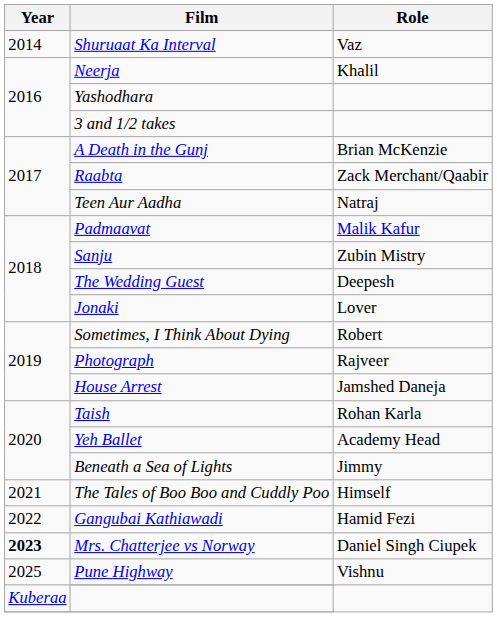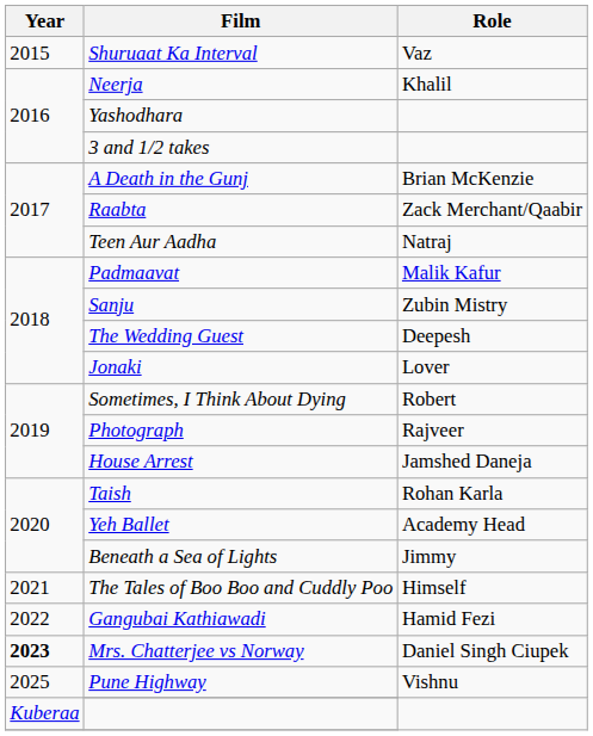 <table class="wikitable">
 <tr>
 <th>Year</th>
 <th>Film</th>
 <th>Role</th>
 </tr>
 <tr>
-<td>2014</td>
+<td>2015</td>
 <td><em><a href='#'>Shuruaat Ka Interval</a></em></td>
 <td>Vaz</td>
 </tr>
 <tr>
 <td rowspan="3">2016</td>
 <td><em><a href='#'>Neerja</a></em></td>
 <td>Khalil</td>
 </tr>
 <tr>
 <td><em>Yashodhara</em></td>
 <td></td>
 </tr>
 <tr>
 <td><em>3 and 1/2 takes</em></td>
 <td></td>
 </tr>
 <tr>
 <td rowspan="3">2017</td>
 <td><em><a href='#'>A Death in the Gunj</a></em></td>
 <td>Brian McKenzie</td>
 </tr>
 <tr>
 <td><a href='#'><em>Raabta</em></a></td>
 <td>Zack Merchant/Qaabir</td>
 </tr>
 <tr>
 <td><em>Teen Aur Aadha</em></td>
 <td>Natraj</td>
 </tr>
 <tr>
 <td rowspan="4">2018</td>
 <td><em><a href='#'>Padmaavat</a></em></td>
 <td><a href='#'>Malik Kafur</a></td>
 </tr>
 <tr>
 <td><em><a href='#'>Sanju</a></em></td>
 <td>Zubin Mistry</td>
 </tr>
 <tr>
 <td><a href='#'><em>The Wedding Guest</em></a></td>
 <td>Deepesh</td>
 </tr>
 <tr>
 <td><a href='#'><em>Jonaki</em></a></td>
 <td>Lover</td>
 </tr>
 <tr>
 <td rowspan="3">2019</td>
 <td><em>Sometimes, I Think About Dying</em></td>
 <td>Robert</td>
 </tr>
 <tr>
 <td><a href='#'><em>Photograph</em></a></td>
 <td>Rajveer</td>
 </tr>
 <tr>
 <td><a href='#'><em>House Arrest</em></a></td>
 <td>Jamshed Daneja</td>
 </tr>
 <tr>
 <td rowspan="3">2020</td>
 <td><em><a href='#'>Taish</a></em></td>
 <td>Rohan Karla</td>
 </tr>
 <tr>
 <td><em><a href='#'>Yeh Ballet</a></em></td>
 <td>Academy Head</td>
 </tr>
 <tr>
 <td><em>Beneath a Sea of Lights</em></td>
 <td>Jimmy</td>
 </tr>
 <tr>
 <td>2021</td>
 <td><em>The Tales of Boo Boo and Cuddly Poo</em></td>
 <td>Himself</td>
 </tr>
 <tr>
 <td>2022</td>
 <td><em><a href='#'>Gangubai Kathiawadi</a></em></td>
 <td>Hamid Fezi</td>
 </tr>
 <tr>
 <td><strong>2023</strong></td>
 <td><em><a href='#'>Mrs. Chatterjee vs Norway</a></em></td>
 <td>Daniel Singh Ciupek</td>
 </tr>
 <tr>
 <td rowspan="2">2025</td>
 <td><em><a href='#'>Pune Highway</a></em></td>
 <td>Vishnu</td>
 </tr>
 <tr>
 </tr>
 <tr>
 <td><em><a href='#'>Kuberaa</a></em></td>
 <td></td>
 </tr>
 <tr>
 </tr>
 </table>
